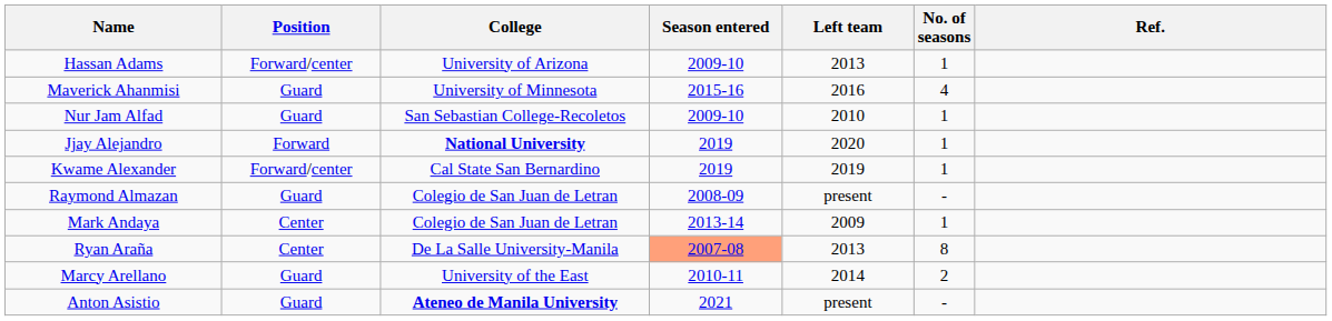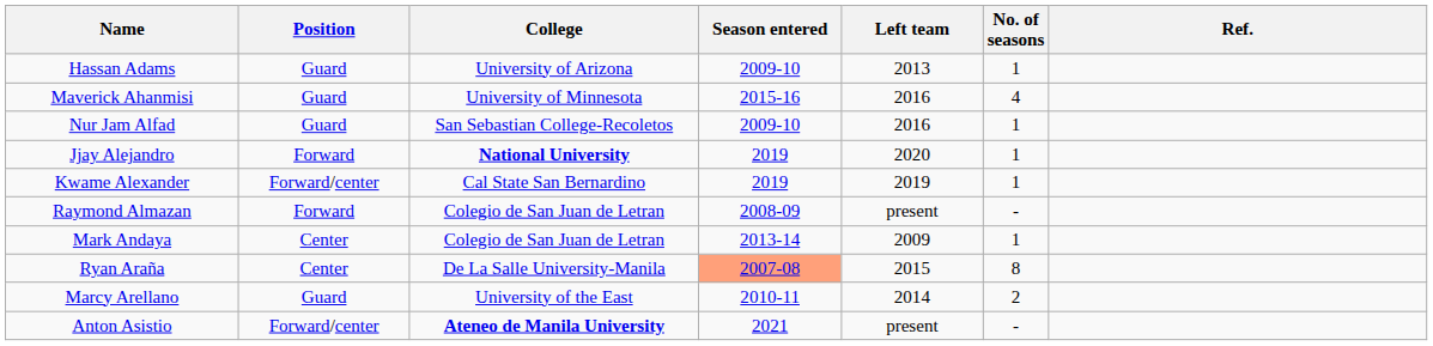 <table class="wikitable sortable" style="text-align:center" width="100%">
 <tr>
 <th style="width:200px;">Name</th>
 <th style="width:12%;"><a href='#'>Position</a></th>
 <th style="width:250px;">College</th>
 <th style="width:10%;">Season entered</th>
 <th style="width:10%;">Left team</th>
 <th style="width:3%;">No. of seasons</th>
 <th class=unsortable>Ref.</th>
 </tr>
 <tr>
 <td><a href='#'>Hassan Adams</a></td>
-<td><a href='#'>Forward</a>/<a href='#'>center</a></td>
+<td><a href='#'>Guard</a></td>
 <td><a href='#'>University of Arizona</a></td>
 <td><a href='#'>2009-10</a></td>
 <td>2013</td>
 <td>1</td>
 <td></td>
 </tr>
 <tr>
 <td><a href='#'>Maverick Ahanmisi</a></td>
 <td><a href='#'>Guard</a></td>
 <td><a href='#'>University of Minnesota</a></td>
 <td><a href='#'>2015-16</a></td>
 <td>2016</td>
 <td>4</td>
 <td></td>
 </tr>
 <tr>
 <td><a href='#'>Nur Jam Alfad</a></td>
 <td><a href='#'>Guard</a></td>
 <td><a href='#'>San Sebastian College-Recoletos</a></td>
 <td><a href='#'>2009-10</a></td>
-<td>2010</td>
+<td>2016</td>
 <td>1</td>
 <td></td>
 </tr>
 <tr>
 <td><a href='#'>Jjay Alejandro</a></td>
 <td><a href='#'>Forward</a></td>
 <td><strong><a href='#'>National University</a></strong></td>
 <td><a href='#'>2019</a></td>
 <td>2020</td>
 <td>1</td>
 <td></td>
 </tr>
 <tr>
 <td><a href='#'>Kwame Alexander</a></td>
 <td><a href='#'>Forward</a>/<a href='#'>center</a></td>
 <td><a href='#'>Cal State San Bernardino</a></td>
 <td><a href='#'>2019</a></td>
 <td>2019</td>
 <td>1</td>
 <td></td>
 </tr>
 <tr>
 <td><a href='#'>Raymond Almazan</a></td>
-<td><a href='#'>Guard</a></td>
+<td><a href='#'>Forward</a></td>
 <td><a href='#'>Colegio de San Juan de Letran</a></td>
 <td><a href='#'>2008-09</a></td>
 <td>present</td>
 <td>-</td>
 <td></td>
 </tr>
 <tr>
 <td><a href='#'>Mark Andaya</a></td>
 <td><a href='#'>Center</a></td>
 <td><a href='#'>Colegio de San Juan de Letran</a></td>
 <td><a href='#'>2013-14</a></td>
 <td>2009</td>
 <td>1</td>
 <td></td>
 </tr>
 <tr>
 <td><a href='#'>Ryan Araña</a></td>
 <td><a href='#'>Center</a></td>
 <td><a href='#'>De La Salle University-Manila</a></td>
 <td style="background: lightsalmon;"><a href='#'>2007-08</a></td>
-<td>2013</td>
+<td>2015</td>
 <td>8</td>
 <td></td>
 </tr>
 <tr>
 <td><a href='#'>Marcy Arellano</a></td>
 <td><a href='#'>Guard</a></td>
 <td><a href='#'>University of the East</a></td>
 <td><a href='#'>2010-11</a></td>
 <td>2014</td>
 <td>2</td>
 <td></td>
 </tr>
 <tr>
 <td><a href='#'>Anton Asistio</a></td>
-<td><a href='#'>Guard</a></td>
+<td><a href='#'>Forward</a>/<a href='#'>center</a></td>
 <td><strong><a href='#'>Ateneo de Manila University</a></strong></td>
 <td><a href='#'>2021</a></td>
 <td>present</td>
 <td>-</td>
 <td></td>
 </tr>
 </table>
